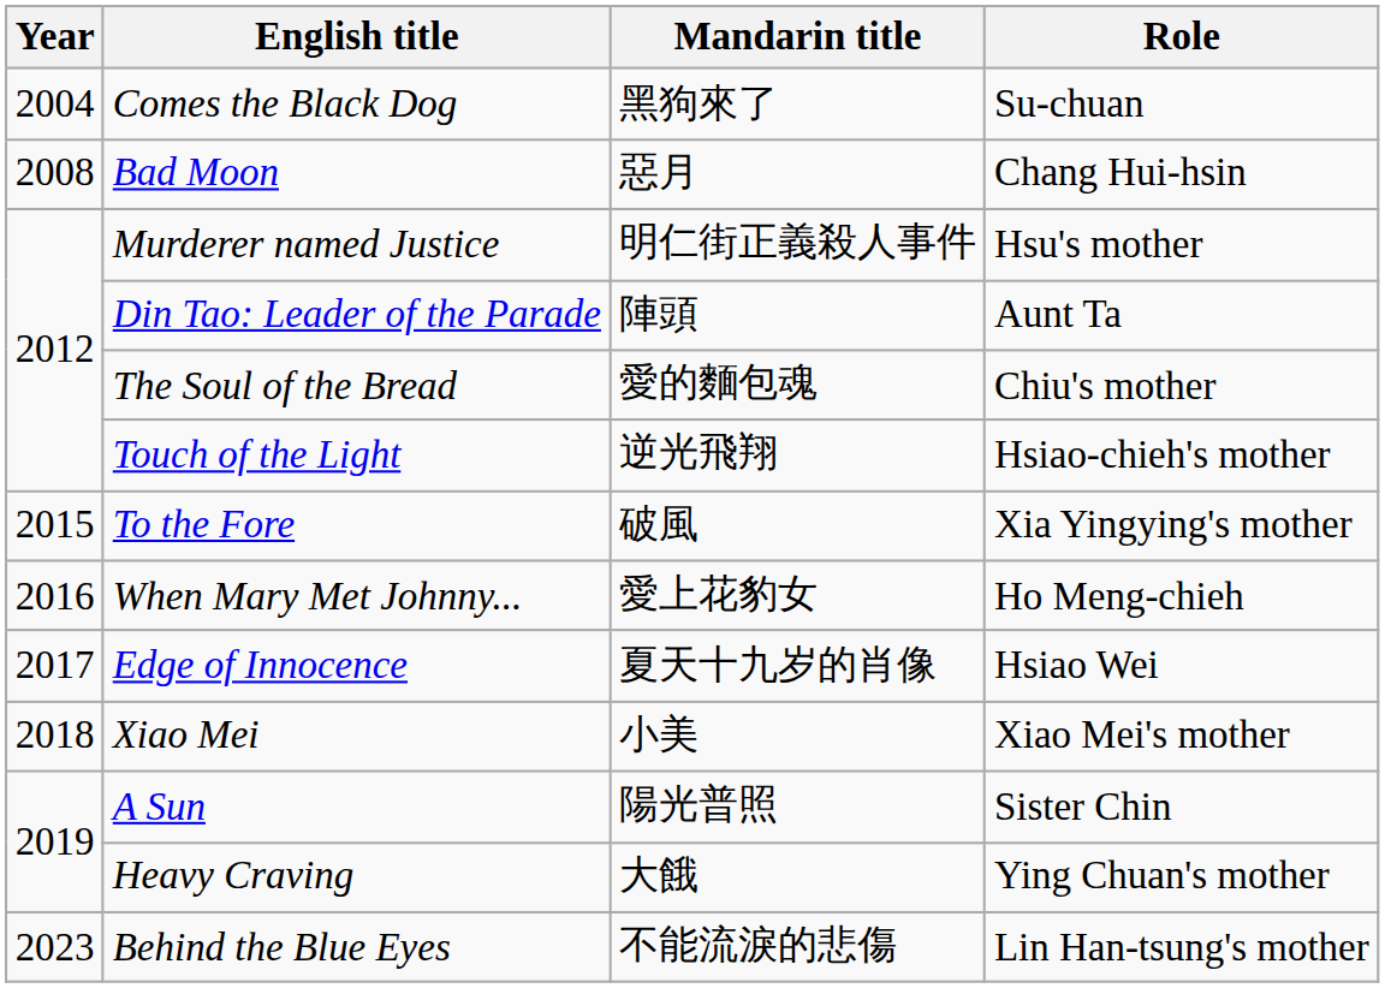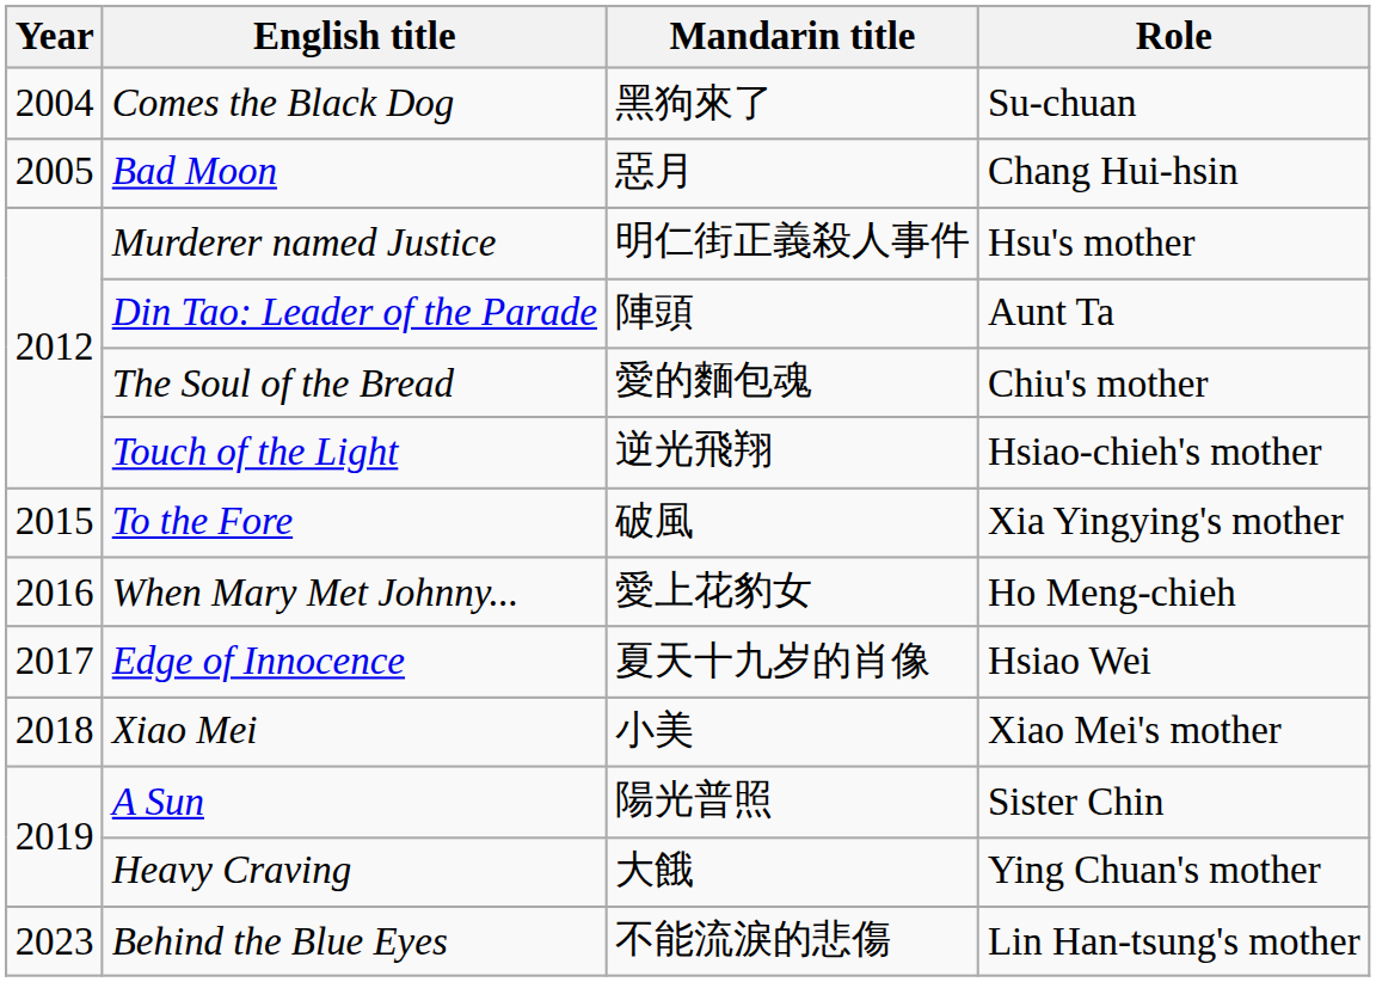 <table class="wikitable sortable">
 <tr>
 <th>Year</th>
 <th>English title</th>
 <th>Mandarin title</th>
 <th>Role</th>
 </tr>
 <tr>
 <td>2004</td>
 <td><em>Comes the Black Dog</em></td>
 <td>黑狗來了</td>
 <td>Su-chuan</td>
 </tr>
 <tr>
-<td>2008</td>
+<td>2005</td>
 <td><em><a href='#'>Bad Moon</a></em></td>
 <td>惡月</td>
 <td>Chang Hui-hsin</td>
 </tr>
 <tr>
 <td rowspan="4">2012</td>
 <td><em>Murderer named Justice</em></td>
 <td>明仁街正義殺人事件</td>
 <td>Hsu's mother</td>
 </tr>
 <tr>
 <td><em><a href='#'>Din Tao: Leader of the Parade</a></em></td>
 <td>陣頭</td>
 <td>Aunt Ta</td>
 </tr>
 <tr>
 <td><em>The Soul of the Bread</em></td>
 <td>愛的麵包魂</td>
 <td>Chiu's mother</td>
 </tr>
 <tr>
 <td><em><a href='#'>Touch of the Light</a></em></td>
 <td>逆光飛翔</td>
 <td>Hsiao-chieh's mother</td>
 </tr>
 <tr>
 <td>2015</td>
 <td><em><a href='#'>To the Fore</a></em></td>
 <td>破風</td>
 <td>Xia Yingying's mother</td>
 </tr>
 <tr>
 <td>2016</td>
 <td><em>When Mary Met Johnny...</em></td>
 <td>愛上花豹女</td>
 <td>Ho Meng-chieh</td>
 </tr>
 <tr>
 <td>2017</td>
 <td><em><a href='#'>Edge of Innocence</a></em></td>
 <td>夏天十九岁的肖像</td>
 <td>Hsiao Wei</td>
 </tr>
 <tr>
 <td>2018</td>
 <td><em>Xiao Mei</em></td>
 <td>小美</td>
 <td>Xiao Mei's mother</td>
 </tr>
 <tr>
 <td rowspan="2">2019</td>
 <td><em><a href='#'>A Sun</a></em></td>
 <td>陽光普照</td>
 <td>Sister Chin</td>
 </tr>
 <tr>
 <td><em>Heavy Craving</em></td>
 <td>大餓</td>
 <td>Ying Chuan's mother</td>
 </tr>
 <tr>
 <td>2023</td>
 <td><em>Behind the Blue Eyes</em></td>
 <td>不能流淚的悲傷</td>
 <td>Lin Han-tsung's mother</td>
 </tr>
 </table>
